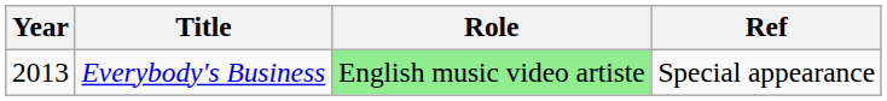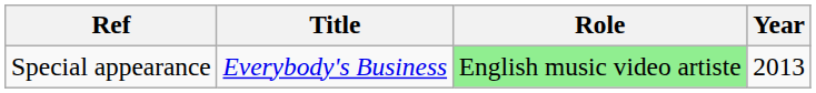 <table class="wikitable sortable">
 <tr>
-<th>Year</th>
+<th class="unsortable">Ref</th>
 <th>Title</th>
 <th>Role</th>
-<th class="unsortable">Ref</th>
+<th>Year</th>
 </tr>
 <tr>
-<td>2013</td>
+<td>Special appearance</td>
 <td><em><a href='#'>Everybody's Business</a></em></td>
 <td style="background: lightgreen;">English music video artiste</td>
-<td>Special appearance</td>
+<td>2013</td>
 </tr>
 </table>
